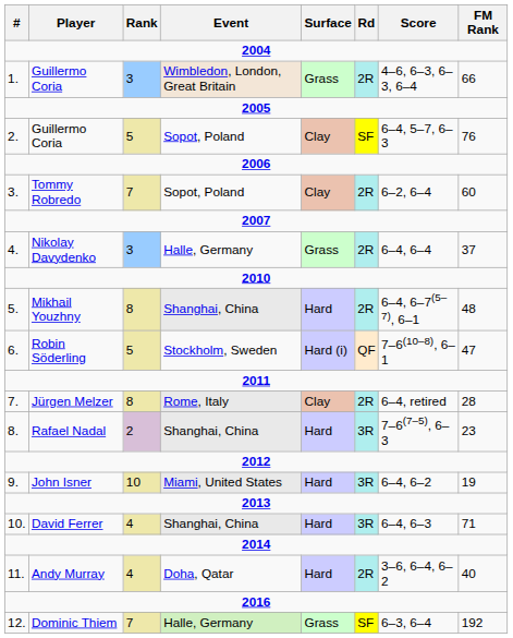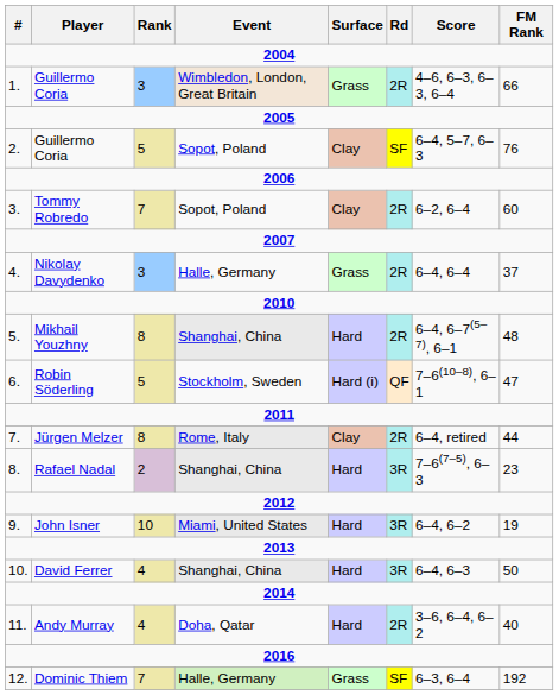 <table class="wikitable sortable" style=font-size:97%>
 <tr>
 <th>#</th>
 <th>Player</th>
 <th>Rank</th>
 <th>Event</th>
 <th>Surface</th>
 <th>Rd</th>
 <th class="unsortable">Score</th>
 <th>FM Rank</th>
 </tr>
 <tr>
 <td colspan=8 style=text-align:center><strong><a href='#'>2004</a></strong></td>
 </tr>
 <tr>
 <td>1.</td>
 <td> <a href='#'>Guillermo Coria</a></td>
 <td bgcolor=#9cf>3</td>
 <td bgcolor=F3E6D7><a href='#'>Wimbledon</a>, London, Great Britain</td>
 <td bgcolor=CCFFCC>Grass</td>
 <td bgcolor=afeeee>2R</td>
 <td>4–6, 6–3, 6–3, 6–4</td>
 <td>66</td>
 </tr>
 <tr>
 <td colspan=8 style=text-align:center><strong><a href='#'>2005</a></strong></td>
 </tr>
 <tr>
 <td>2.</td>
 <td> Guillermo Coria</td>
 <td bgcolor=EEE8AA>5</td>
 <td><a href='#'>Sopot</a>, Poland</td>
 <td bgcolor=EBC2AF>Clay</td>
 <td bgcolor=yellow>SF</td>
 <td>6–4, 5–7, 6–3</td>
 <td>76</td>
 </tr>
 <tr>
 <td colspan=8 style=text-align:center><strong><a href='#'>2006</a></strong></td>
 </tr>
 <tr>
 <td>3.</td>
 <td> <a href='#'>Tommy Robredo</a></td>
 <td bgcolor=EEE8AA>7</td>
 <td>Sopot, Poland</td>
 <td bgcolor=EBC2AF>Clay</td>
 <td bgcolor=afeeee>2R</td>
 <td>6–2, 6–4</td>
 <td>60</td>
 </tr>
 <tr>
 <td colspan=8 style=text-align:center><strong><a href='#'>2007</a></strong></td>
 </tr>
 <tr>
 <td>4.</td>
 <td> <a href='#'>Nikolay Davydenko</a></td>
 <td bgcolor=#9cf>3</td>
 <td><a href='#'>Halle</a>, Germany</td>
 <td bgcolor=CCFFCC>Grass</td>
 <td bgcolor=afeeee>2R</td>
 <td>6–4, 6–4</td>
 <td>37</td>
 </tr>
 <tr>
 <td colspan=8 style=text-align:center><strong><a href='#'>2010</a></strong></td>
 </tr>
 <tr>
 <td>5.</td>
 <td> <a href='#'>Mikhail Youzhny</a></td>
 <td bgcolor=EEE8AA>8</td>
 <td bgcolor=E9E9E9><a href='#'>Shanghai</a>, China</td>
 <td bgcolor=ccccff>Hard</td>
 <td bgcolor=afeeee>2R</td>
 <td>6–4, 6–7<sup>(5–7)</sup>, 6–1</td>
 <td>48</td>
 </tr>
 <tr>
 <td>6.</td>
 <td> <a href='#'>Robin Söderling</a></td>
 <td bgcolor=EEE8AA>5</td>
 <td><a href='#'>Stockholm</a>, Sweden</td>
 <td bgcolor=ccccff>Hard (i)</td>
 <td bgcolor=ffebcd>QF</td>
 <td>7–6<sup>(10–8)</sup>, 6–1</td>
 <td>47</td>
 </tr>
 <tr>
 <td colspan=8 style=text-align:center><strong><a href='#'>2011</a></strong></td>
 </tr>
 <tr>
 <td>7.</td>
 <td> <a href='#'>Jürgen Melzer</a></td>
 <td bgcolor=EEE8AA>8</td>
 <td bgcolor=E9E9E9><a href='#'>Rome</a>, Italy</td>
 <td bgcolor=EBC2AF>Clay</td>
 <td bgcolor=afeeee>2R</td>
 <td>6–4, retired</td>
-<td>28</td>
+<td>44</td>
 </tr>
 <tr>
 <td>8.</td>
 <td> <a href='#'>Rafael Nadal</a></td>
 <td bgcolor=thistle>2</td>
 <td bgcolor=E9E9E9>Shanghai, China</td>
 <td bgcolor=ccccff>Hard</td>
 <td bgcolor=afeeee>3R</td>
 <td>7–6<sup>(7–5)</sup>, 6–3</td>
 <td>23</td>
 </tr>
 <tr>
 <td colspan=8 style=text-align:center><strong><a href='#'>2012</a></strong></td>
 </tr>
 <tr>
 <td>9.</td>
 <td> <a href='#'>John Isner</a></td>
 <td bgcolor=EEE8AA>10</td>
 <td bgcolor=E9E9E9><a href='#'>Miami</a>, United States</td>
 <td bgcolor=ccccff>Hard</td>
 <td bgcolor=afeeee>3R</td>
 <td>6–4, 6–2</td>
 <td>19</td>
 </tr>
 <tr>
 <td colspan=8 style=text-align:center><strong><a href='#'>2013</a></strong></td>
 </tr>
 <tr>
 <td>10.</td>
 <td> <a href='#'>David Ferrer</a></td>
 <td bgcolor=EEE8AA>4</td>
 <td bgcolor=E9E9E9>Shanghai, China</td>
 <td bgcolor=ccccff>Hard</td>
 <td bgcolor=afeeee>3R</td>
 <td>6–4, 6–3</td>
-<td>71</td>
+<td>50</td>
 </tr>
 <tr>
 <td colspan=8 style=text-align:center><strong><a href='#'>2014</a></strong></td>
 </tr>
 <tr>
 <td>11.</td>
 <td> <a href='#'>Andy Murray</a></td>
 <td bgcolor=EEE8AA>4</td>
 <td><a href='#'>Doha</a>, Qatar</td>
 <td bgcolor=ccccff>Hard</td>
 <td bgcolor=afeeee>2R</td>
 <td>3–6, 6–4, 6–2</td>
 <td>40</td>
 </tr>
 <tr>
 <td colspan=8 style=text-align:center><strong><a href='#'>2016</a></strong></td>
 </tr>
 <tr>
 <td>12.</td>
 <td> <a href='#'>Dominic Thiem</a></td>
 <td bgcolor=EEE8AA>7</td>
 <td bgcolor=d0f0c0>Halle, Germany</td>
 <td bgcolor=#cfc>Grass</td>
 <td bgcolor=yellow>SF</td>
 <td>6–3, 6–4</td>
 <td>192</td>
 </tr>
 </table>
